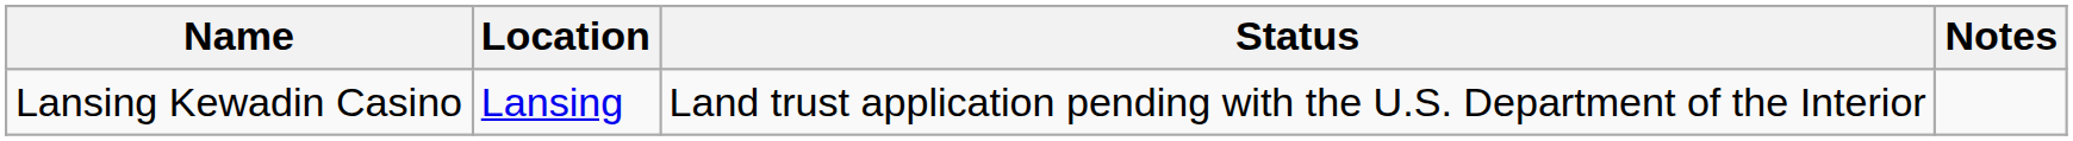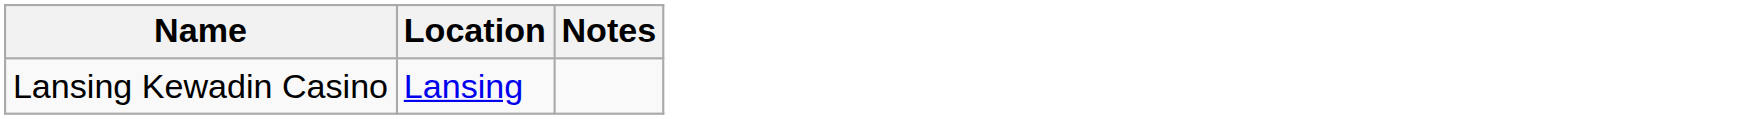 <table class="wikitable sortable">
 <tr>
 <th>Name</th>
 <th>Location</th>
-<th>Status</th>
 <th>Notes</th>
 </tr>
 <tr>
 <td>Lansing Kewadin Casino</td>
 <td><a href='#'>Lansing</a></td>
-<td>Land trust application pending with the U.S. Department of the Interior</td>
 <td></td>
 </tr>
 </table>
